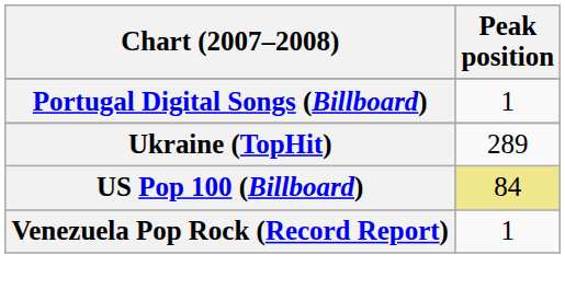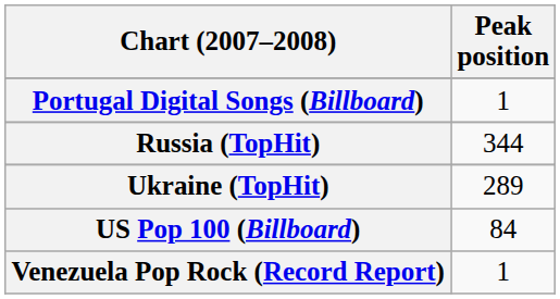 <table class="wikitable sortable plainrowheaders" style="text-align:center">
 <tr>
 <th>Chart (2007–2008)</th>
 <th>Peak<br>position</th>
 </tr>
 <tr>
 </tr>
 <tr>
 </tr>
 <tr>
 </tr>
 <tr>
 </tr>
 <tr>
 </tr>
 <tr>
 <th scope="row"><a href='#'>Portugal Digital Songs</a> (<em><a href='#'>Billboard</a></em>)</th>
 <td>1</td>
 </tr>
 <tr>
 </tr>
 <tr>
+<th scope="row">Russia (<a href='#'>TopHit</a>)</th>
+<td>344</td>
+</tr>
+<tr>
 </tr>
 <tr>
 <th scope="row">Ukraine (<a href='#'>TopHit</a>)</th>
 <td>289</td>
 </tr>
 <tr>
 <th scope="row">US <a href='#'>Pop 100</a> (<em><a href='#'>Billboard</a></em>)</th>
-<td style="background: khaki;">84</td>
+<td>84</td>
 </tr>
 <tr>
 <th scope="row">Venezuela Pop Rock (<a href='#'>Record Report</a>)</th>
 <td>1</td>
 </tr>
 </table>
